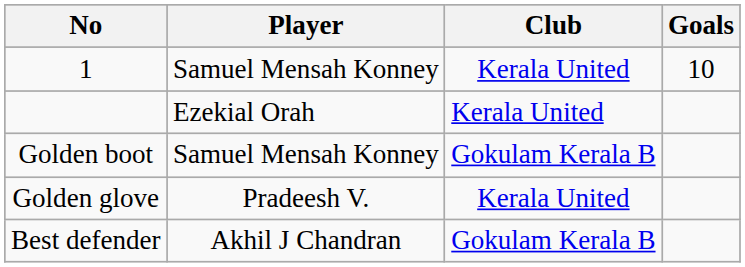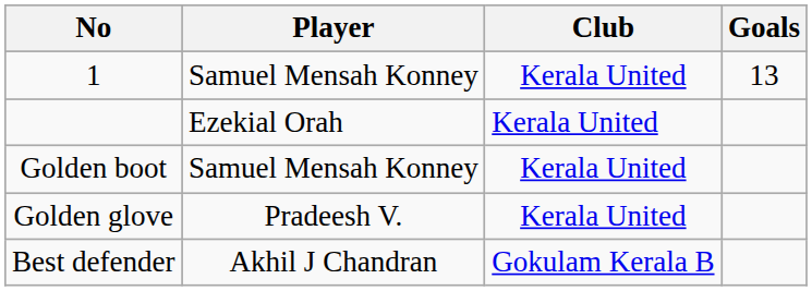 <table class="wikitable" style="text-align:center">
 <tr>
 <th>No</th>
 <th>Player</th>
 <th>Club</th>
 <th>Goals</th>
 </tr>
 <tr>
 <td rowspan="1">1</td>
 <td align="left"> Samuel Mensah Konney</td>
 <td><a href='#'>Kerala United</a></td>
-<td rowspan="1">10</td>
+<td rowspan="1">13</td>
 </tr>
 <tr>
 <td></td>
 <td align="left"> Ezekial Orah</td>
 <td align="left"><a href='#'>Kerala United</a></td>
 <td></td>
 </tr>
 <tr>
 <td>Golden boot</td>
 <td> Samuel Mensah Konney</td>
-<td><a href='#'>Gokulam Kerala B</a></td>
+<td><a href='#'>Kerala United</a></td>
 <td></td>
 </tr>
 <tr>
 <td>Golden glove</td>
 <td> Pradeesh V.</td>
 <td><a href='#'>Kerala United</a></td>
 <td></td>
 </tr>
 <tr>
 <td>Best defender</td>
 <td> Akhil J Chandran</td>
 <td><a href='#'>Gokulam Kerala B</a></td>
 <td></td>
 </tr>
 </table>
